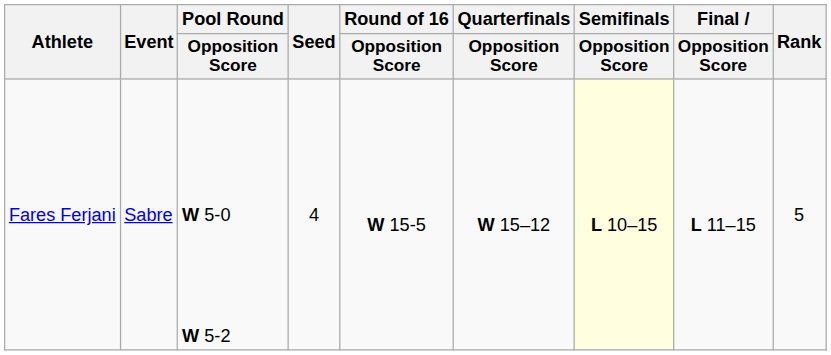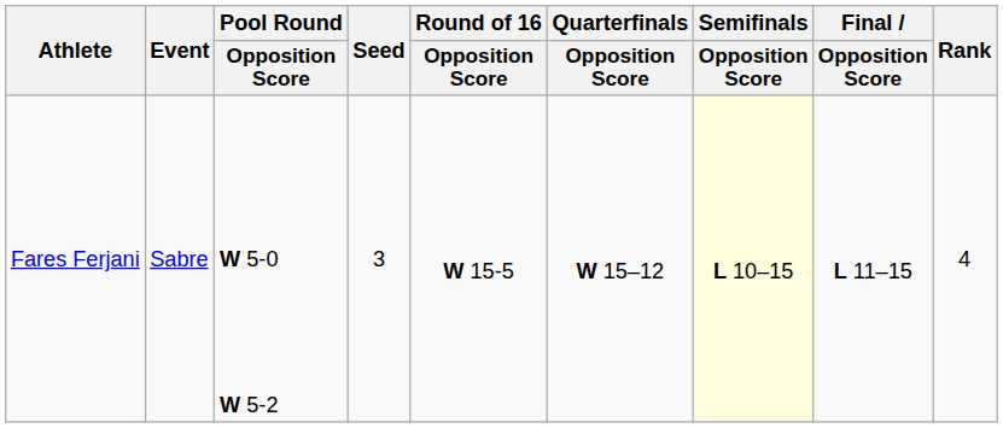 <table class=wikitable style="font-size:90%">
 <tr>
 <th rowspan="2">Athlete</th>
 <th rowspan="2">Event</th>
 <th>Pool Round</th>
 <th rowspan="2">Seed</th>
 <th>Round of 16</th>
 <th>Quarterfinals</th>
 <th>Semifinals</th>
 <th>Final / </th>
 <th rowspan=2>Rank</th>
 </tr>
 <tr style="font-size:95%">
 <th>Opposition<br>Score</th>
 <th>Opposition<br>Score</th>
 <th>Opposition<br>Score</th>
 <th>Opposition<br>Score</th>
 <th>Opposition<br>Score</th>
 </tr>
 <tr align=center>
 <td align=left><a href='#'>Fares Ferjani</a></td>
 <td align=left><a href='#'>Sabre</a></td>
 <td align=left><br><br> <br><br> <br><br><strong>W</strong> 5-0<br><br> <br><br> <br><br><strong>W</strong> 5-2</td>
-<td>4</td>
+<td>3</td>
 <td><br><strong>W</strong> 15-5</td>
 <td><br><strong>W</strong> 15–12</td>
 <td style="background: lightyellow;"><br><strong>L</strong> 10–15</td>
 <td><br><strong>L</strong> 11–15</td>
-<td>5</td>
+<td>4</td>
 </tr>
 </table>
